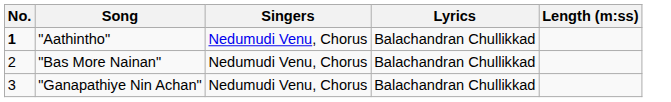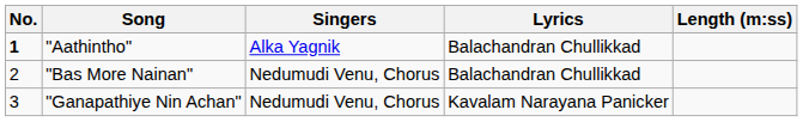 <table class="wikitable" style="font-size:95%;">
 <tr>
 <th>No.</th>
 <th>Song</th>
 <th>Singers</th>
 <th>Lyrics</th>
 <th>Length (m:ss)</th>
 </tr>
 <tr>
 <td><strong>1</strong></td>
 <td>"Aathintho"</td>
-<td><a href='#'>Nedumudi Venu</a>, Chorus</td>
+<td><a href='#'>Alka Yagnik</a></td>
 <td>Balachandran Chullikkad</td>
 <td></td>
 </tr>
 <tr>
 <td>2</td>
 <td>"Bas More Nainan"</td>
 <td>Nedumudi Venu, Chorus</td>
 <td>Balachandran Chullikkad</td>
 <td></td>
 </tr>
 <tr>
 <td>3</td>
 <td>"Ganapathiye Nin Achan"</td>
 <td>Nedumudi Venu, Chorus</td>
-<td>Balachandran Chullikkad</td>
+<td>Kavalam Narayana Panicker</td>
 <td></td>
 </tr>
 </table>
